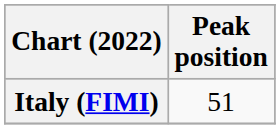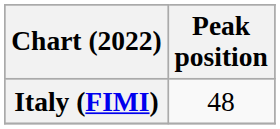 <table class="wikitable sortable plainrowheaders" style="text-align:center;">
 <tr>
 <th>Chart (2022)</th>
 <th>Peak<br>position</th>
 </tr>
 <tr>
 <th scope="row">Italy (<a href='#'>FIMI</a>)</th>
-<td>51</td>
+<td>48</td>
 </tr>
 <tr>
 </tr>
 </table>
